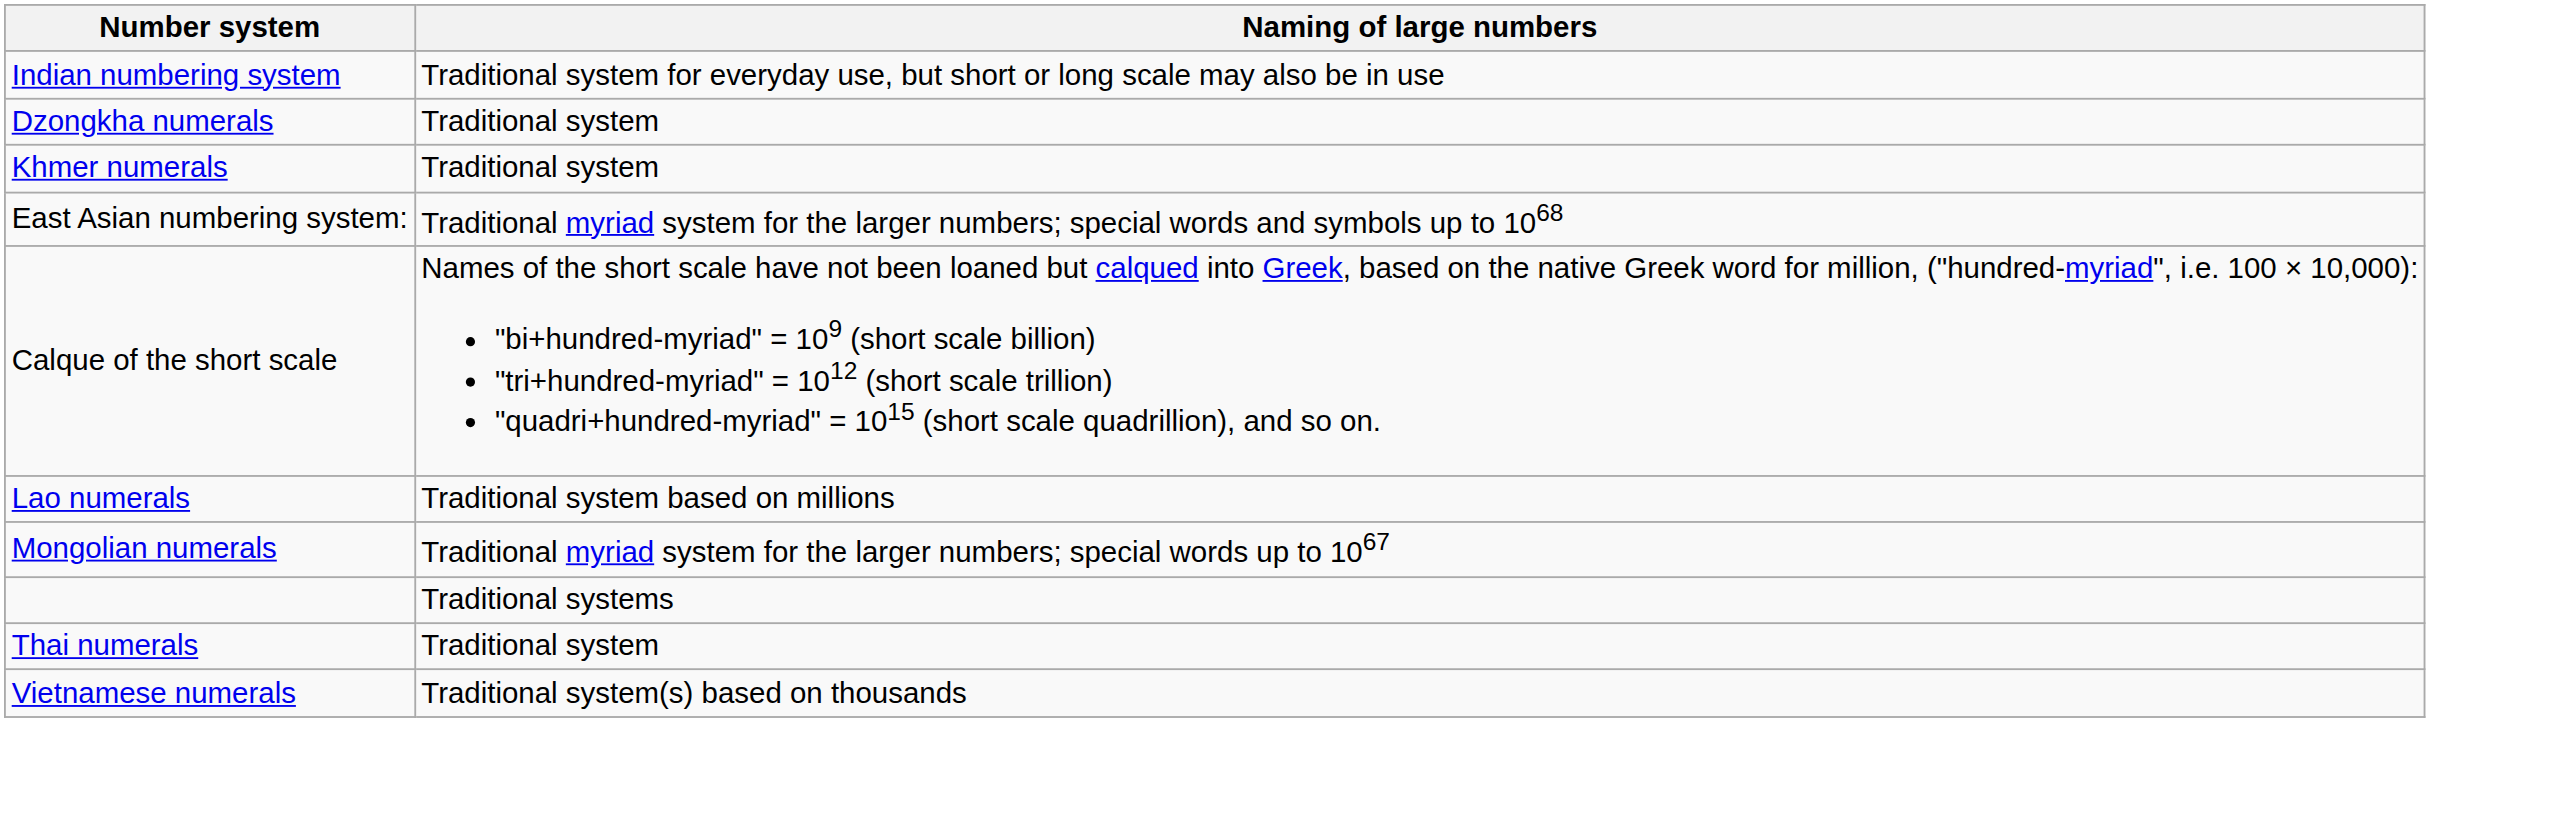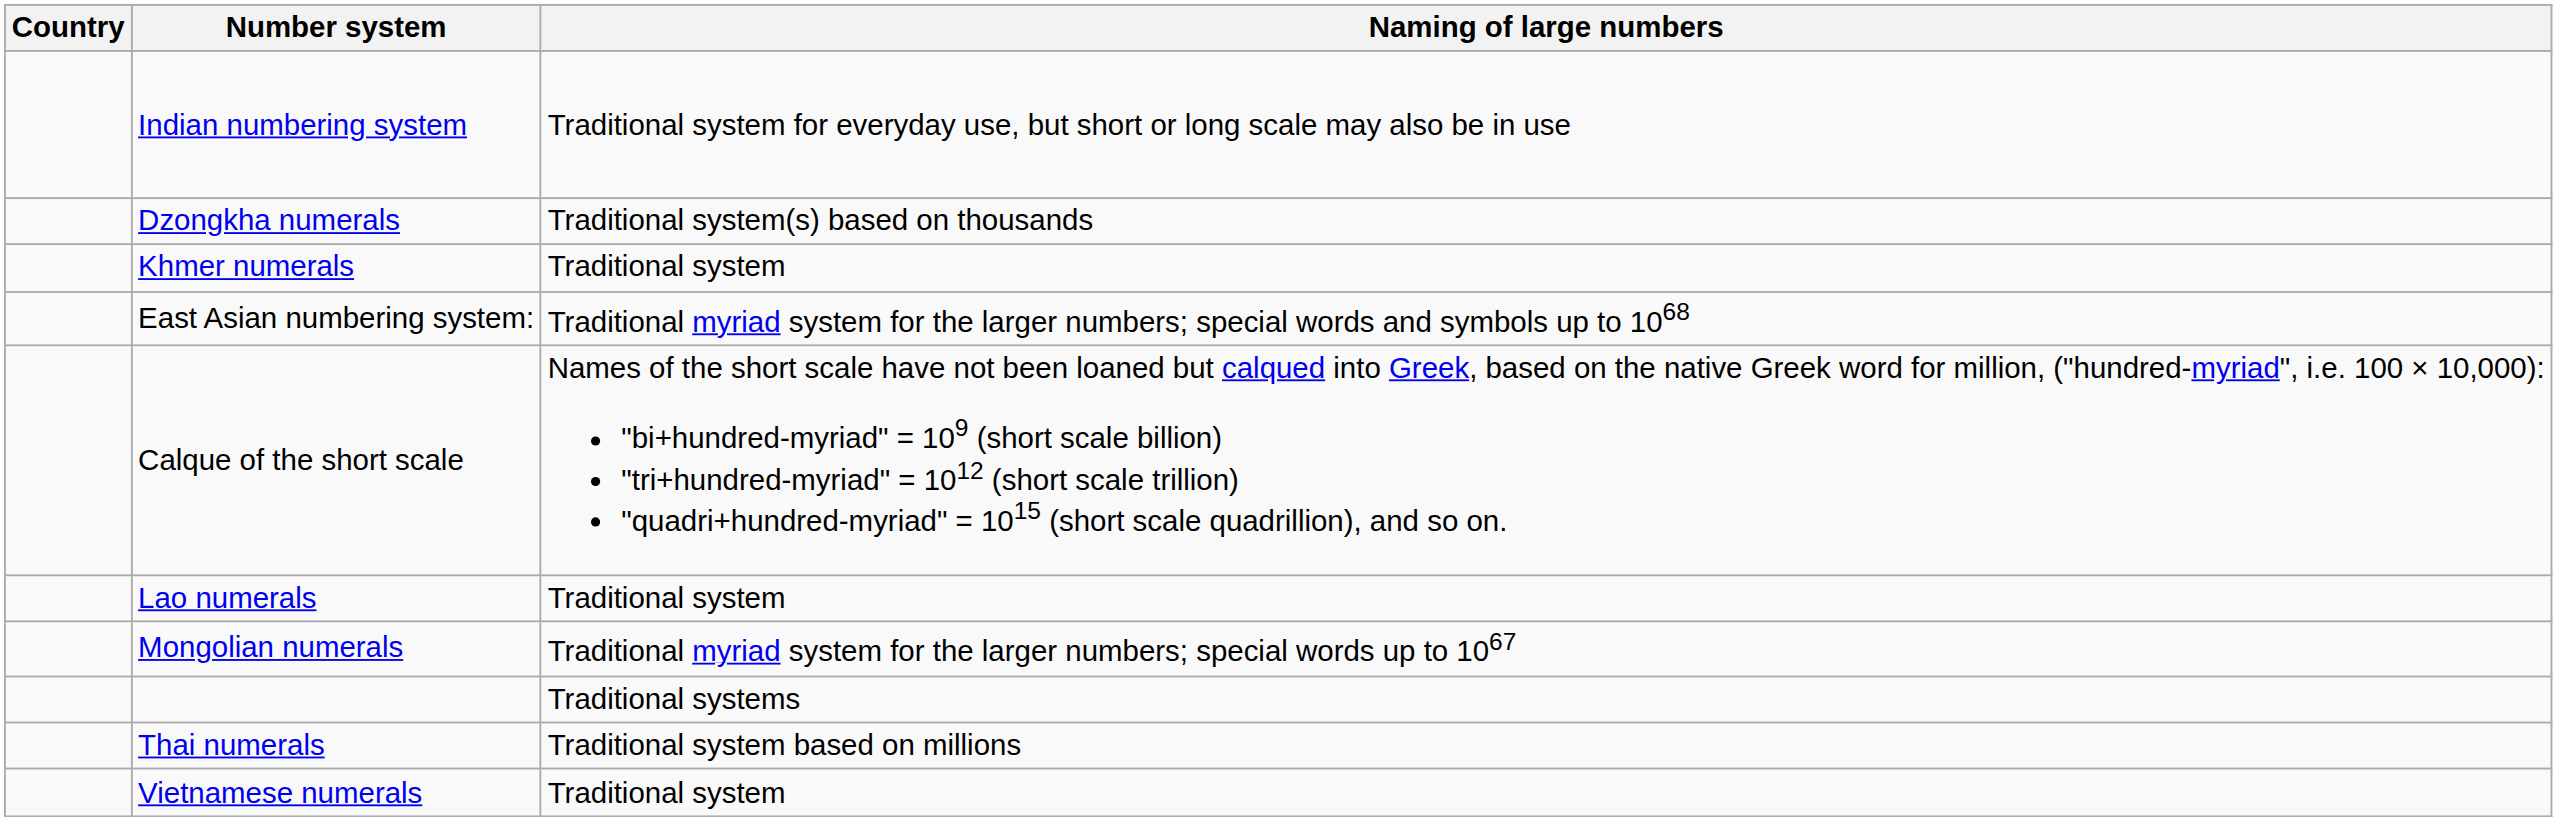 <table class="wikitable">
 <tr>
+<th>Country</th>
 <th>Number system</th>
 <th>Naming of large numbers</th>
 </tr>
 <tr>
+<td><br><br><br><br></td>
 <td><a href='#'>Indian numbering system</a></td>
 <td>Traditional system for everyday use, but short or long scale may also be in use </td>
 </tr>
 <tr>
+<td></td>
 <td><a href='#'>Dzongkha numerals</a></td>
-<td>Traditional system</td>
+<td>Traditional system(s) based on thousands</td>
 </tr>
 <tr>
+<td></td>
 <td><a href='#'>Khmer numerals</a></td>
 <td>Traditional system</td>
 </tr>
 <tr>
+<td></td>
 <td>East Asian numbering system: </td>
 <td>Traditional <a href='#'>myriad</a> system for the larger numbers; special words and symbols up to 10<sup>68</sup></td>
 </tr>
 <tr>
+<td></td>
 <td>Calque of the short scale</td>
 <td>Names of the short scale have not been loaned but <a href='#'>calqued</a> into <a href='#'>Greek</a>, based on the native Greek word for million,   ("hundred-<a href='#'>myriad</a>", i.e. 100 × 10,000):<br><ul><li>  "bi+hundred-myriad" = 10<sup>9</sup> (short scale billion)</li><li>  "tri+hundred-myriad" = 10<sup>12</sup> (short scale trillion)</li><li>  "quadri+hundred-myriad" = 10<sup>15</sup> (short scale quadrillion), and so on.</li></ul></td>
 </tr>
 <tr>
+<td></td>
 <td><a href='#'>Lao numerals</a></td>
-<td>Traditional system based on millions</td>
+<td>Traditional system</td>
 </tr>
 <tr>
+<td></td>
 <td><a href='#'>Mongolian numerals</a></td>
 <td>Traditional <a href='#'>myriad</a> system for the larger numbers; special words up to 10<sup>67</sup></td>
 </tr>
 <tr>
 <td></td>
+<td></td>
 <td>Traditional systems</td>
 </tr>
 <tr>
+<td></td>
 <td><a href='#'>Thai numerals</a></td>
+<td>Traditional system based on millions</td>
+</tr>
+<tr>
+<td></td>
+<td><a href='#'>Vietnamese numerals</a></td>
 <td>Traditional system</td>
 </tr>
-<tr>
-<td><a href='#'>Vietnamese numerals</a></td>
-<td>Traditional system(s) based on thousands</td>
-</tr>
 </table>
